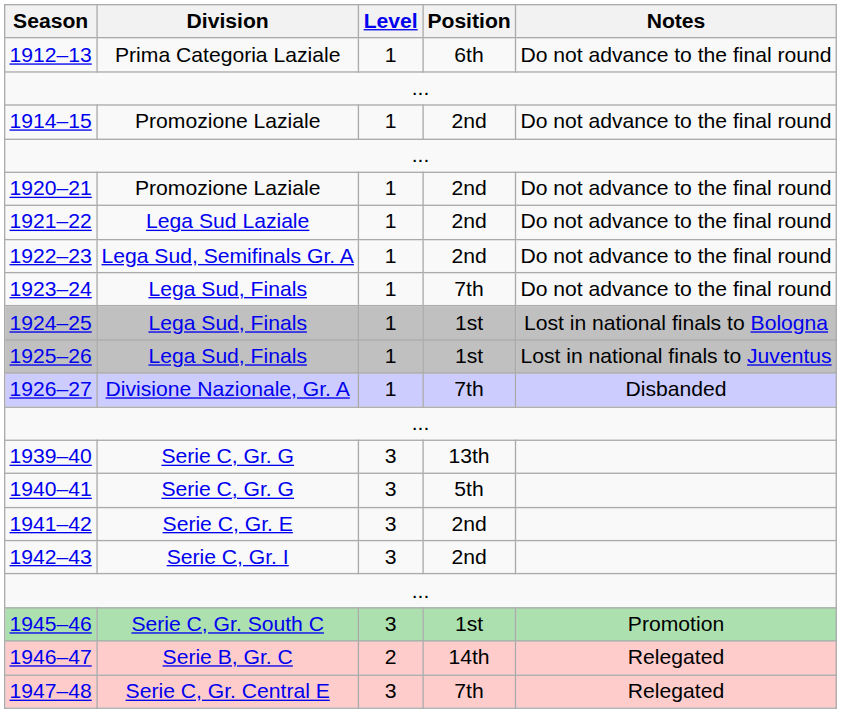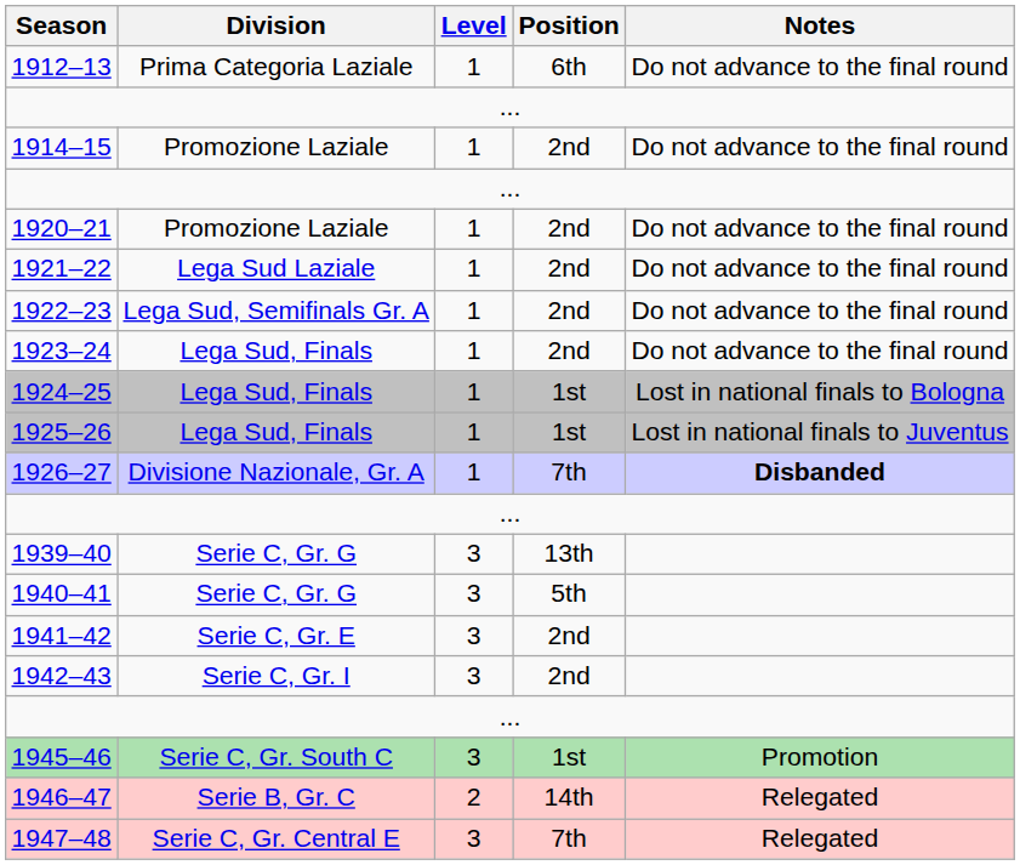 <table class="wikitable" style=text-align:center>
 <tr>
 <th>Season</th>
 <th>Division</th>
 <th><a href='#'>Level</a></th>
 <th>Position</th>
 <th>Notes</th>
 </tr>
 <tr>
 <td><a href='#'>1912–13</a></td>
 <td>Prima Categoria Laziale</td>
 <td>1</td>
 <td>6th</td>
 <td>Do not advance to the final round</td>
 </tr>
 <tr>
 <td colspan=5>...</td>
 </tr>
 <tr>
 <td><a href='#'>1914–15</a></td>
 <td>Promozione Laziale</td>
 <td>1</td>
 <td>2nd</td>
 <td>Do not advance to the final round</td>
 </tr>
 <tr>
 <td colspan=5>...</td>
 </tr>
 <tr>
 <td><a href='#'>1920–21</a></td>
 <td>Promozione Laziale</td>
 <td>1</td>
 <td>2nd</td>
 <td>Do not advance to the final round</td>
 </tr>
 <tr>
 <td><a href='#'>1921–22</a></td>
 <td><a href='#'>Lega Sud Laziale</a></td>
 <td>1</td>
 <td>2nd</td>
 <td>Do not advance to the final round</td>
 </tr>
 <tr>
 <td><a href='#'>1922–23</a></td>
 <td><a href='#'>Lega Sud, Semifinals Gr. A</a></td>
 <td>1</td>
 <td>2nd</td>
 <td>Do not advance to the final round</td>
 </tr>
 <tr>
 <td><a href='#'>1923–24</a></td>
 <td><a href='#'>Lega Sud, Finals</a></td>
 <td>1</td>
-<td>7th</td>
+<td>2nd</td>
 <td>Do not advance to the final round</td>
 </tr>
 <tr bgcolor=silver>
 <td><a href='#'>1924–25</a></td>
 <td><a href='#'>Lega Sud, Finals</a></td>
 <td>1</td>
 <td>1st</td>
 <td>Lost in national finals to <a href='#'>Bologna</a></td>
 </tr>
 <tr bgcolor=silver>
 <td><a href='#'>1925–26</a></td>
 <td><a href='#'>Lega Sud, Finals</a></td>
 <td>1</td>
 <td>1st</td>
 <td>Lost in national finals to <a href='#'>Juventus</a></td>
 </tr>
 <tr bgcolor=#ccccff>
 <td><a href='#'>1926–27</a></td>
 <td><a href='#'>Divisione Nazionale, Gr. A</a></td>
 <td>1</td>
 <td>7th</td>
-<td>Disbanded</td>
+<td><strong>Disbanded</strong></td>
 </tr>
 <tr>
 <td colspan=5>...</td>
 </tr>
 <tr>
 <td><a href='#'>1939–40</a></td>
 <td><a href='#'>Serie C, Gr. G</a></td>
 <td>3</td>
 <td>13th</td>
 <td></td>
 </tr>
 <tr>
 <td><a href='#'>1940–41</a></td>
 <td><a href='#'>Serie C, Gr. G</a></td>
 <td>3</td>
 <td>5th</td>
 <td></td>
 </tr>
 <tr>
 <td><a href='#'>1941–42</a></td>
 <td><a href='#'>Serie C, Gr. E</a></td>
 <td>3</td>
 <td>2nd</td>
 <td></td>
 </tr>
 <tr>
 <td><a href='#'>1942–43</a></td>
 <td><a href='#'>Serie C, Gr. I</a></td>
 <td>3</td>
 <td>2nd</td>
 <td></td>
 </tr>
 <tr>
 <td colspan=5>...</td>
 </tr>
 <tr bgcolor=#ace1af>
 <td><a href='#'>1945–46</a></td>
 <td><a href='#'>Serie C, Gr. South C</a></td>
 <td>3</td>
 <td>1st</td>
 <td>Promotion</td>
 </tr>
 <tr bgcolor=#FFCCCC>
 <td><a href='#'>1946–47</a></td>
 <td><a href='#'>Serie B, Gr. C</a></td>
 <td>2</td>
 <td>14th</td>
 <td>Relegated</td>
 </tr>
 <tr bgcolor=#FFCCCC>
 <td><a href='#'>1947–48</a></td>
 <td><a href='#'>Serie C, Gr. Central E</a></td>
 <td>3</td>
 <td>7th</td>
 <td>Relegated</td>
 </tr>
 </table>
